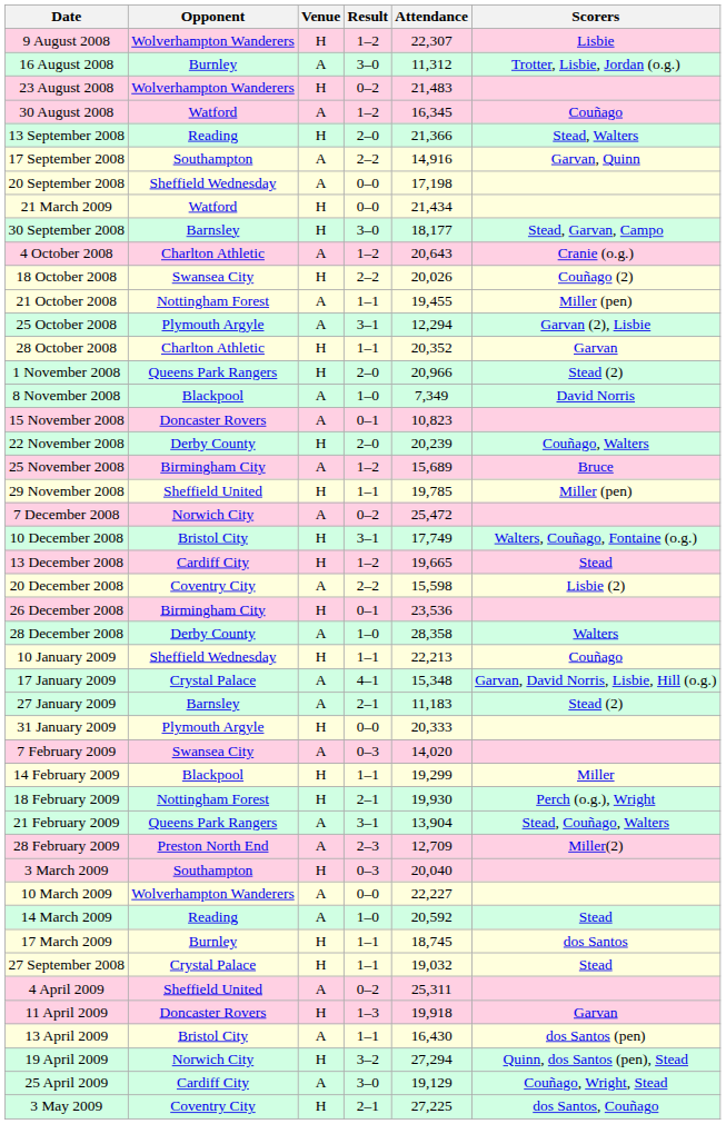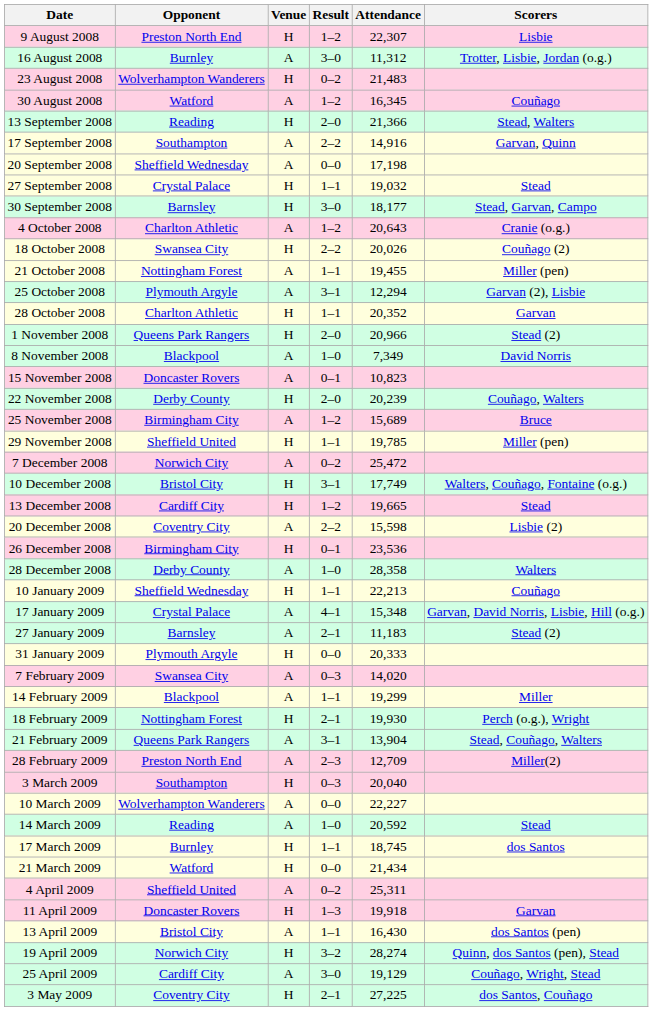 <table class="wikitable sortable" style="font-size:100%; text-align:center">
 <tr>
 <th>Date</th>
 <th>Opponent</th>
 <th>Venue</th>
 <th>Result</th>
 <th>Attendance</th>
 <th>Scorers</th>
 </tr>
 <tr style="background-color: #ffd0e3;">
 <td>9 August 2008</td>
-<td><a href='#'>Wolverhampton Wanderers</a></td>
+<td><a href='#'>Preston North End</a></td>
 <td>H</td>
 <td>1–2</td>
 <td>22,307</td>
 <td><a href='#'>Lisbie</a></td>
 </tr>
 <tr style="background-color: #d0ffe3;">
 <td>16 August 2008</td>
 <td><a href='#'>Burnley</a></td>
 <td>A</td>
 <td>3–0</td>
 <td>11,312</td>
 <td><a href='#'>Trotter</a>, <a href='#'>Lisbie</a>, <a href='#'>Jordan</a> (o.g.)</td>
 </tr>
 <tr style="background-color: #ffd0e3;">
 <td>23 August 2008</td>
 <td><a href='#'>Wolverhampton Wanderers</a></td>
 <td>H</td>
 <td>0–2</td>
 <td>21,483</td>
 <td></td>
 </tr>
 <tr style="background-color: #ffd0e3;">
 <td>30 August 2008</td>
 <td><a href='#'>Watford</a></td>
 <td>A</td>
 <td>1–2</td>
 <td>16,345</td>
 <td><a href='#'>Couñago</a></td>
 </tr>
 <tr style="background-color: #d0ffe3;">
 <td>13 September 2008</td>
 <td><a href='#'>Reading</a></td>
 <td>H</td>
 <td>2–0</td>
 <td>21,366</td>
 <td><a href='#'>Stead</a>, <a href='#'>Walters</a></td>
 </tr>
 <tr style="background-color: #ffffdd;">
 <td>17 September 2008</td>
 <td><a href='#'>Southampton</a></td>
 <td>A</td>
 <td>2–2</td>
 <td>14,916</td>
 <td><a href='#'>Garvan</a>, <a href='#'>Quinn</a></td>
 </tr>
 <tr style="background-color: #ffffdd;">
 <td>20 September 2008</td>
 <td><a href='#'>Sheffield Wednesday</a></td>
 <td>A</td>
 <td>0–0</td>
 <td>17,198</td>
 <td></td>
 </tr>
 <tr style="background-color: #ffffdd;">
-<td>21 March 2009</td>
-<td><a href='#'>Watford</a></td>
+<td>27 September 2008</td>
+<td><a href='#'>Crystal Palace</a></td>
 <td>H</td>
-<td>0–0</td>
-<td>21,434</td>
-<td></td>
+<td>1–1</td>
+<td>19,032</td>
+<td><a href='#'>Stead</a></td>
 </tr>
 <tr style="background-color: #d0ffe3;">
 <td>30 September 2008</td>
 <td><a href='#'>Barnsley</a></td>
 <td>H</td>
 <td>3–0</td>
 <td>18,177</td>
 <td><a href='#'>Stead</a>, <a href='#'>Garvan</a>, <a href='#'>Campo</a></td>
 </tr>
 <tr style="background-color: #ffd0e3;">
 <td>4 October 2008</td>
 <td><a href='#'>Charlton Athletic</a></td>
 <td>A</td>
 <td>1–2</td>
 <td>20,643</td>
 <td><a href='#'>Cranie</a> (o.g.)</td>
 </tr>
 <tr style="background-color: #ffffdd;">
 <td>18 October 2008</td>
 <td><a href='#'>Swansea City</a></td>
 <td>H</td>
 <td>2–2</td>
 <td>20,026</td>
 <td><a href='#'>Couñago</a> (2)</td>
 </tr>
 <tr style="background-color: #ffffdd;">
 <td>21 October 2008</td>
 <td><a href='#'>Nottingham Forest</a></td>
 <td>A</td>
 <td>1–1</td>
 <td>19,455</td>
 <td><a href='#'>Miller</a> (pen)</td>
 </tr>
 <tr style="background-color: #d0ffe3;">
 <td>25 October 2008</td>
 <td><a href='#'>Plymouth Argyle</a></td>
 <td>A</td>
 <td>3–1</td>
 <td>12,294</td>
 <td><a href='#'>Garvan</a> (2), <a href='#'>Lisbie</a></td>
 </tr>
 <tr style="background-color: #ffffdd;">
 <td>28 October 2008</td>
 <td><a href='#'>Charlton Athletic</a></td>
 <td>H</td>
 <td>1–1</td>
 <td>20,352</td>
 <td><a href='#'>Garvan</a></td>
 </tr>
 <tr style="background-color: #d0ffe3;">
 <td>1 November 2008</td>
 <td><a href='#'>Queens Park Rangers</a></td>
 <td>H</td>
 <td>2–0</td>
 <td>20,966</td>
 <td><a href='#'>Stead</a> (2)</td>
 </tr>
 <tr style="background-color: #d0ffe3;">
 <td>8 November 2008</td>
 <td><a href='#'>Blackpool</a></td>
 <td>A</td>
 <td>1–0</td>
 <td>7,349</td>
 <td><a href='#'>David Norris</a></td>
 </tr>
 <tr style="background-color: #ffd0e3;">
 <td>15 November 2008</td>
 <td><a href='#'>Doncaster Rovers</a></td>
 <td>A</td>
 <td>0–1</td>
 <td>10,823</td>
 <td></td>
 </tr>
 <tr style="background-color: #d0ffe3;">
 <td>22 November 2008</td>
 <td><a href='#'>Derby County</a></td>
 <td>H</td>
 <td>2–0</td>
 <td>20,239</td>
 <td><a href='#'>Couñago</a>, <a href='#'>Walters</a></td>
 </tr>
 <tr style="background-color: #ffd0e3;">
 <td>25 November 2008</td>
 <td><a href='#'>Birmingham City</a></td>
 <td>A</td>
 <td>1–2</td>
 <td>15,689</td>
 <td><a href='#'>Bruce</a></td>
 </tr>
 <tr style="background-color: #ffffdd;">
 <td>29 November 2008</td>
 <td><a href='#'>Sheffield United</a></td>
 <td>H</td>
 <td>1–1</td>
 <td>19,785</td>
 <td><a href='#'>Miller</a> (pen)</td>
 </tr>
 <tr style="background-color: #ffd0e3;">
 <td>7 December 2008</td>
 <td><a href='#'>Norwich City</a></td>
 <td>A</td>
 <td>0–2</td>
 <td>25,472</td>
 <td></td>
 </tr>
 <tr style="background-color: #d0ffe3;">
 <td>10 December 2008</td>
 <td><a href='#'>Bristol City</a></td>
 <td>H</td>
 <td>3–1</td>
 <td>17,749</td>
 <td><a href='#'>Walters</a>, <a href='#'>Couñago</a>, <a href='#'>Fontaine</a> (o.g.)</td>
 </tr>
 <tr style="background-color: #ffd0e3;">
 <td>13 December 2008</td>
 <td><a href='#'>Cardiff City</a></td>
 <td>H</td>
 <td>1–2</td>
 <td>19,665</td>
 <td><a href='#'>Stead</a></td>
 </tr>
 <tr style="background-color: #ffffdd;">
 <td>20 December 2008</td>
 <td><a href='#'>Coventry City</a></td>
 <td>A</td>
 <td>2–2</td>
 <td>15,598</td>
 <td><a href='#'>Lisbie</a> (2)</td>
 </tr>
 <tr style="background-color: #ffd0e3;">
 <td>26 December 2008</td>
 <td><a href='#'>Birmingham City</a></td>
 <td>H</td>
 <td>0–1</td>
 <td>23,536</td>
 <td></td>
 </tr>
 <tr style="background-color: #d0ffe3;">
 <td>28 December 2008</td>
 <td><a href='#'>Derby County</a></td>
 <td>A</td>
 <td>1–0</td>
 <td>28,358</td>
 <td><a href='#'>Walters</a></td>
 </tr>
 <tr style="background-color: #ffffdd;">
 <td>10 January 2009</td>
 <td><a href='#'>Sheffield Wednesday</a></td>
 <td>H</td>
 <td>1–1</td>
 <td>22,213</td>
 <td><a href='#'>Couñago</a></td>
 </tr>
 <tr style="background-color: #d0ffe3;">
 <td>17 January 2009</td>
 <td><a href='#'>Crystal Palace</a></td>
 <td>A</td>
 <td>4–1</td>
 <td>15,348</td>
 <td><a href='#'>Garvan</a>, <a href='#'>David Norris</a>, <a href='#'>Lisbie</a>, <a href='#'>Hill</a> (o.g.)</td>
 </tr>
 <tr style="background-color: #d0ffe3;">
 <td>27 January 2009</td>
 <td><a href='#'>Barnsley</a></td>
 <td>A</td>
 <td>2–1</td>
 <td>11,183</td>
 <td><a href='#'>Stead</a> (2)</td>
 </tr>
 <tr style="background-color: #ffffdd;">
 <td>31 January 2009</td>
 <td><a href='#'>Plymouth Argyle</a></td>
 <td>H</td>
 <td>0–0</td>
 <td>20,333</td>
 <td></td>
 </tr>
 <tr style="background-color: #ffd0e3;">
 <td>7 February 2009</td>
 <td><a href='#'>Swansea City</a></td>
 <td>A</td>
 <td>0–3</td>
 <td>14,020</td>
 <td></td>
 </tr>
 <tr style="background-color: #ffffdd;">
 <td>14 February 2009</td>
 <td><a href='#'>Blackpool</a></td>
-<td>H</td>
+<td>A</td>
 <td>1–1</td>
 <td>19,299</td>
 <td><a href='#'>Miller</a></td>
 </tr>
 <tr style="background-color: #d0ffe3;">
 <td>18 February 2009</td>
 <td><a href='#'>Nottingham Forest</a></td>
 <td>H</td>
 <td>2–1</td>
 <td>19,930</td>
 <td><a href='#'>Perch</a> (o.g.), <a href='#'>Wright</a></td>
 </tr>
 <tr style="background-color: #d0ffe3;">
 <td>21 February 2009</td>
 <td><a href='#'>Queens Park Rangers</a></td>
 <td>A</td>
 <td>3–1</td>
 <td>13,904</td>
 <td><a href='#'>Stead</a>, <a href='#'>Couñago</a>, <a href='#'>Walters</a></td>
 </tr>
 <tr style="background-color: #ffd0e3;">
 <td>28 February 2009</td>
 <td><a href='#'>Preston North End</a></td>
 <td>A</td>
 <td>2–3</td>
 <td>12,709</td>
 <td><a href='#'>Miller</a>(2)</td>
 </tr>
 <tr style="background-color: #ffd0e3;">
 <td>3 March 2009</td>
 <td><a href='#'>Southampton</a></td>
 <td>H</td>
 <td>0–3</td>
 <td>20,040</td>
 <td></td>
 </tr>
 <tr style="background-color: #ffffdd;">
 <td>10 March 2009</td>
 <td><a href='#'>Wolverhampton Wanderers</a></td>
 <td>A</td>
 <td>0–0</td>
 <td>22,227</td>
 <td></td>
 </tr>
 <tr style="background-color: #d0ffe3;">
 <td>14 March 2009</td>
 <td><a href='#'>Reading</a></td>
 <td>A</td>
 <td>1–0</td>
 <td>20,592</td>
 <td><a href='#'>Stead</a></td>
 </tr>
 <tr style="background-color: #ffffdd;">
 <td>17 March 2009</td>
 <td><a href='#'>Burnley</a></td>
 <td>H</td>
 <td>1–1</td>
 <td>18,745</td>
 <td><a href='#'>dos Santos</a></td>
 </tr>
 <tr style="background-color: #ffffdd;">
-<td>27 September 2008</td>
-<td><a href='#'>Crystal Palace</a></td>
+<td>21 March 2009</td>
+<td><a href='#'>Watford</a></td>
 <td>H</td>
-<td>1–1</td>
-<td>19,032</td>
-<td><a href='#'>Stead</a></td>
+<td>0–0</td>
+<td>21,434</td>
+<td></td>
 </tr>
 <tr style="background-color: #ffd0e3;">
 <td>4 April 2009</td>
 <td><a href='#'>Sheffield United</a></td>
 <td>A</td>
 <td>0–2</td>
 <td>25,311</td>
 <td></td>
 </tr>
 <tr style="background-color: #ffd0e3;">
 <td>11 April 2009</td>
 <td><a href='#'>Doncaster Rovers</a></td>
 <td>H</td>
 <td>1–3</td>
 <td>19,918</td>
 <td><a href='#'>Garvan</a></td>
 </tr>
 <tr style="background-color: #ffffdd;">
 <td>13 April 2009</td>
 <td><a href='#'>Bristol City</a></td>
 <td>A</td>
 <td>1–1</td>
 <td>16,430</td>
 <td><a href='#'>dos Santos</a> (pen)</td>
 </tr>
 <tr style="background-color: #d0ffe3;">
 <td>19 April 2009</td>
 <td><a href='#'>Norwich City</a></td>
 <td>H</td>
 <td>3–2</td>
-<td>27,294</td>
+<td>28,274</td>
 <td><a href='#'>Quinn</a>, <a href='#'>dos Santos</a> (pen), <a href='#'>Stead</a></td>
 </tr>
 <tr style="background-color: #d0ffe3;">
 <td>25 April 2009</td>
 <td><a href='#'>Cardiff City</a></td>
 <td>A</td>
 <td>3–0</td>
 <td>19,129</td>
 <td><a href='#'>Couñago</a>, <a href='#'>Wright</a>, <a href='#'>Stead</a></td>
 </tr>
 <tr style="background-color: #d0ffe3;">
 <td>3 May 2009</td>
 <td><a href='#'>Coventry City</a></td>
 <td>H</td>
 <td>2–1</td>
 <td>27,225</td>
 <td><a href='#'>dos Santos</a>, <a href='#'>Couñago</a></td>
 </tr>
 </table>
